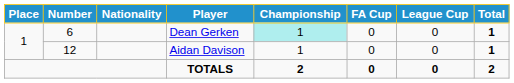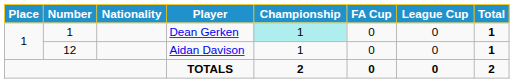 <table class="wikitable" style="text-align:center; font-size:90%; width:100%;">
 <tr>
 <th style="background:#2191CC; color:white; border:1px solid #F7C408; text-align:center;">Place</th>
 <th style="background:#2191CC; color:white; border:1px solid #F7C408; text-align:center;">Number</th>
 <th style="background:#2191CC; color:white; border:1px solid #F7C408; text-align:center;">Nationality</th>
 <th style="background:#2191CC; color:white; border:1px solid #F7C408; text-align:center;">Player</th>
 <th style="background:#2191CC; color:white; border:1px solid #F7C408; text-align:center;">Championship</th>
 <th style="background:#2191CC; color:white; border:1px solid #F7C408; text-align:center;">FA Cup</th>
 <th style="background:#2191CC; color:white; border:1px solid #F7C408; text-align:center;">League Cup</th>
 <th style="background:#2191CC; color:white; border:1px solid #F7C408; text-align:center;">Total</th>
 </tr>
 <tr>
 <td rowspan=2>1</td>
-<td>6</td>
+<td>1</td>
 <td></td>
 <td align="left"><a href='#'>Dean Gerken</a></td>
 <td style="background: paleturquoise;">1</td>
 <td>0</td>
 <td>0</td>
 <td><strong>1</strong></td>
 </tr>
 <tr>
 <td>12</td>
 <td></td>
 <td align="left"><a href='#'>Aidan Davison</a></td>
 <td>1</td>
 <td>0</td>
 <td>0</td>
 <td><strong>1</strong></td>
 </tr>
 <tr>
 <td colspan="3"></td>
 <td><strong>TOTALS</strong></td>
 <td><strong>2</strong></td>
 <td><strong>0</strong></td>
 <td><strong>0</strong></td>
 <td><strong>2</strong></td>
 </tr>
 </table>
